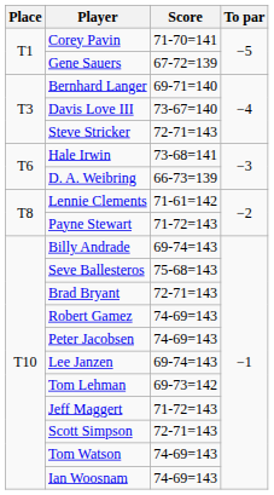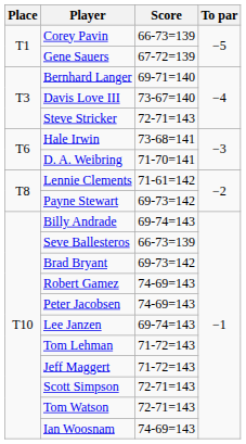 <table class="wikitable">
 <tr>
 <th>Place</th>
 <th>Player</th>
 <th>Score</th>
 <th>To par</th>
 </tr>
 <tr>
 <td rowspan=2 align=center>T1</td>
 <td> <a href='#'>Corey Pavin</a></td>
-<td align=center>71-70=141</td>
+<td align=center>66-73=139</td>
 <td rowspan=2 align=center>−5</td>
 </tr>
 <tr>
 <td> <a href='#'>Gene Sauers</a></td>
 <td align=center>67-72=139</td>
 </tr>
 <tr>
 <td rowspan=3 align=center>T3</td>
 <td> <a href='#'>Bernhard Langer</a></td>
 <td align=center>69-71=140</td>
 <td rowspan=3 align=center>−4</td>
 </tr>
 <tr>
 <td> <a href='#'>Davis Love III</a></td>
 <td align=center>73-67=140</td>
 </tr>
 <tr>
 <td> <a href='#'>Steve Stricker</a></td>
 <td align=center>72-71=143</td>
 </tr>
 <tr>
 <td rowspan=2 align=center>T6</td>
 <td> <a href='#'>Hale Irwin</a></td>
 <td align=center>73-68=141</td>
 <td rowspan=2 align=center>−3</td>
 </tr>
 <tr>
 <td> <a href='#'>D. A. Weibring</a></td>
-<td align=center>66-73=139</td>
+<td align=center>71-70=141</td>
 </tr>
 <tr>
 <td rowspan=2 align=center>T8</td>
 <td> <a href='#'>Lennie Clements</a></td>
 <td align=center>71-61=142</td>
 <td rowspan=2 align=center>−2</td>
 </tr>
 <tr>
 <td> <a href='#'>Payne Stewart</a></td>
-<td align=center>71-72=143</td>
+<td align=center>69-73=142</td>
 </tr>
 <tr>
 <td rowspan=11 align=center>T10</td>
 <td> <a href='#'>Billy Andrade</a></td>
 <td align=center>69-74=143</td>
 <td rowspan=11 align=center>−1</td>
 </tr>
 <tr>
 <td> <a href='#'>Seve Ballesteros</a></td>
-<td align=center>75-68=143</td>
+<td align=center>66-73=139</td>
 </tr>
 <tr>
 <td> <a href='#'>Brad Bryant</a></td>
-<td align=center>72-71=143</td>
+<td align=center>69-73=142</td>
 </tr>
 <tr>
 <td> <a href='#'>Robert Gamez</a></td>
 <td align=center>74-69=143</td>
 </tr>
 <tr>
 <td> <a href='#'>Peter Jacobsen</a></td>
 <td align=center>74-69=143</td>
 </tr>
 <tr>
 <td> <a href='#'>Lee Janzen</a></td>
 <td align=center>69-74=143</td>
 </tr>
 <tr>
 <td> <a href='#'>Tom Lehman</a></td>
-<td align=center>69-73=142</td>
+<td align=center>71-72=143</td>
 </tr>
 <tr>
 <td> <a href='#'>Jeff Maggert</a></td>
 <td align=center>71-72=143</td>
 </tr>
 <tr>
 <td> <a href='#'>Scott Simpson</a></td>
 <td align=center>72-71=143</td>
 </tr>
 <tr>
 <td> <a href='#'>Tom Watson</a></td>
-<td align=center>74-69=143</td>
+<td align=center>72-71=143</td>
 </tr>
 <tr>
 <td> <a href='#'>Ian Woosnam</a></td>
 <td align=center>74-69=143</td>
 </tr>
 </table>
